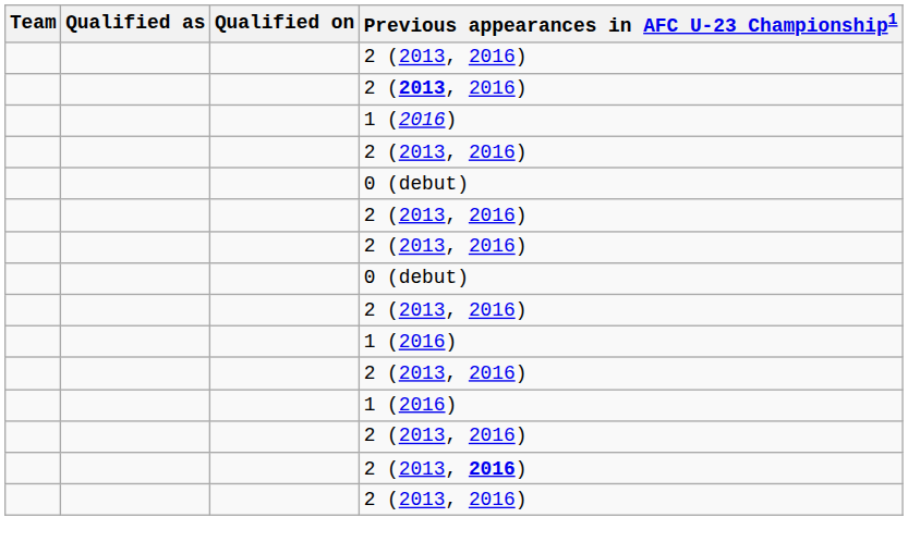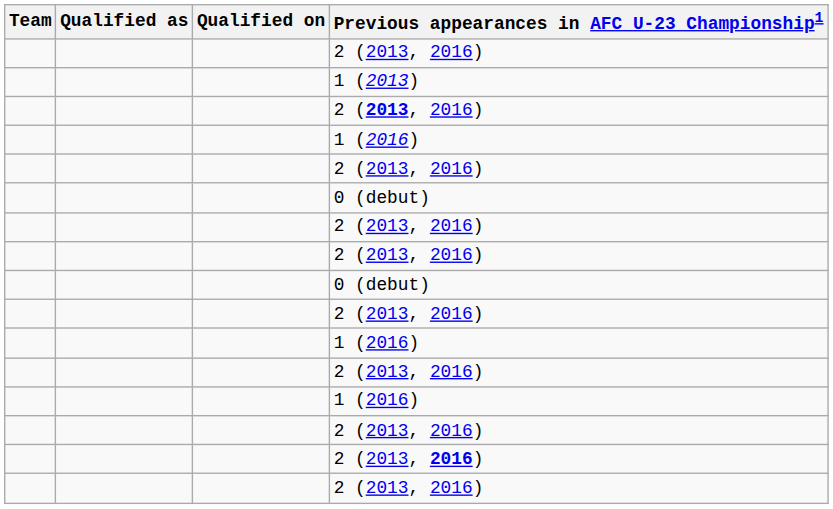 <table class="wikitable sortable">
 <tr>
 <th>Team</th>
 <th>Qualified as</th>
 <th>Qualified on</th>
 <th data-sort-type="number">Previous appearances in <a href='#'>AFC U-23 Championship</a><sup><a href='#'>1</a></sup></th>
 </tr>
 <tr>
 <td></td>
 <td></td>
 <td></td>
 <td>2 (<a href='#'>2013</a>, <a href='#'>2016</a>)</td>
+</tr>
+<tr>
+<td></td>
+<td></td>
+<td></td>
+<td>1 (<em><a href='#'>2013</a></em>)</td>
 </tr>
 <tr>
 <td></td>
 <td></td>
 <td></td>
 <td>2 (<strong><a href='#'>2013</a></strong>, <a href='#'>2016</a>)</td>
 </tr>
 <tr>
 <td></td>
 <td></td>
 <td></td>
 <td>1 (<em><a href='#'>2016</a></em>)</td>
 </tr>
 <tr>
 <td></td>
 <td></td>
 <td></td>
 <td>2 (<a href='#'>2013</a>, <a href='#'>2016</a>)</td>
 </tr>
 <tr>
 <td></td>
 <td></td>
 <td></td>
 <td>0 (debut)</td>
 </tr>
 <tr>
 <td></td>
 <td></td>
 <td></td>
 <td>2 (<a href='#'>2013</a>, <a href='#'>2016</a>)</td>
 </tr>
 <tr>
 <td></td>
 <td></td>
 <td></td>
 <td>2 (<a href='#'>2013</a>, <a href='#'>2016</a>)</td>
 </tr>
 <tr>
 <td></td>
 <td></td>
 <td></td>
 <td>0 (debut)</td>
 </tr>
 <tr>
 <td></td>
 <td></td>
 <td></td>
 <td>2 (<a href='#'>2013</a>, <a href='#'>2016</a>)</td>
 </tr>
 <tr>
 <td></td>
 <td></td>
 <td></td>
 <td>1 (<a href='#'>2016</a>)</td>
 </tr>
 <tr>
 <td></td>
 <td></td>
 <td></td>
 <td>2 (<a href='#'>2013</a>, <a href='#'>2016</a>)</td>
 </tr>
 <tr>
 <td></td>
 <td></td>
 <td></td>
 <td>1 (<a href='#'>2016</a>)</td>
 </tr>
 <tr>
 <td></td>
 <td></td>
 <td></td>
 <td>2 (<a href='#'>2013</a>, <a href='#'>2016</a>)</td>
 </tr>
 <tr>
 <td></td>
 <td></td>
 <td></td>
 <td>2 (<a href='#'>2013</a>, <strong><a href='#'>2016</a></strong>)</td>
 </tr>
 <tr>
 <td></td>
 <td></td>
 <td></td>
 <td>2 (<a href='#'>2013</a>, <a href='#'>2016</a>)</td>
 </tr>
 </table>
